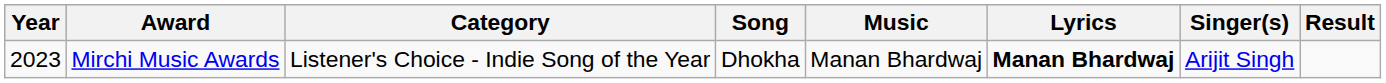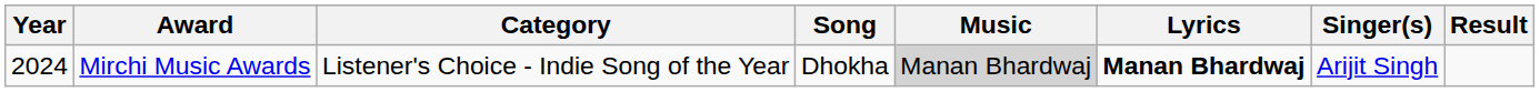 <table class="wikitable sortable">
 <tr style="background:#cccccf; text-align: center;">
 <th>Year</th>
 <th>Award</th>
 <th>Category</th>
 <th>Song</th>
 <th>Music</th>
 <th>Lyrics</th>
 <th>Singer(s)</th>
 <th>Result</th>
 </tr>
 <tr>
-<td>2023</td>
+<td>2024</td>
 <td><a href='#'>Mirchi Music Awards</a></td>
 <td>Listener's Choice - Indie Song of the Year</td>
 <td>Dhokha</td>
-<td>Manan Bhardwaj</td>
+<td style="background: lightgrey;">Manan Bhardwaj</td>
 <td><strong>Manan Bhardwaj</strong></td>
 <td><a href='#'>Arijit Singh</a></td>
 <td></td>
 </tr>
 </table>
